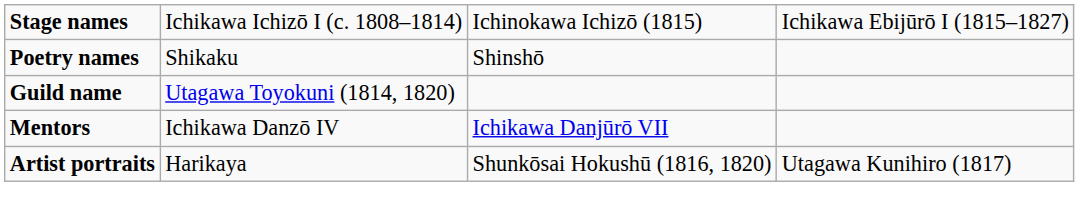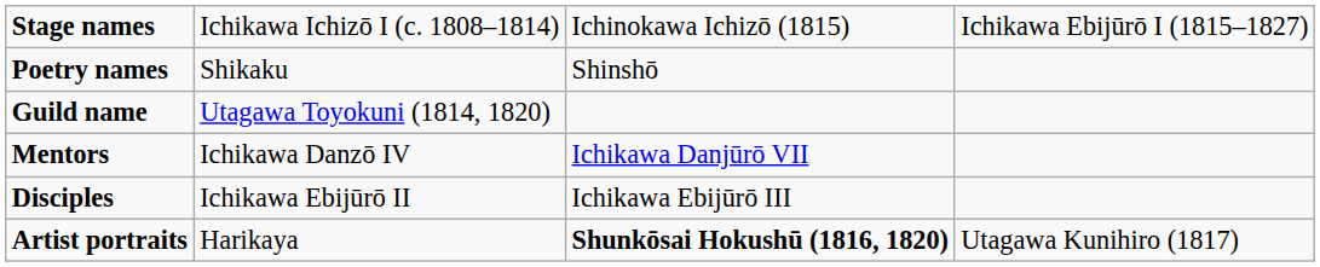 <table class="wikitable">
 <tr>
 <td><strong>Stage names</strong></td>
 <td>Ichikawa Ichizō I (c. 1808–1814)</td>
 <td>Ichinokawa Ichizō (1815)</td>
 <td>Ichikawa Ebijūrō I (1815–1827)</td>
 </tr>
 <tr>
 <td><strong>Poetry names</strong></td>
 <td>Shikaku</td>
 <td>Shinshō</td>
 <td></td>
 </tr>
 <tr>
 <td><strong>Guild name</strong></td>
 <td><a href='#'>Utagawa Toyokuni</a> (1814, 1820)</td>
 <td></td>
 <td></td>
 </tr>
 <tr>
 <td><strong>Mentors</strong></td>
 <td>Ichikawa Danzō IV</td>
 <td><a href='#'>Ichikawa Danjūrō VII</a></td>
 <td></td>
 </tr>
 <tr>
+<td><strong>Disciples</strong></td>
+<td>Ichikawa Ebijūrō II</td>
+<td>Ichikawa Ebijūrō III</td>
+<td></td>
+</tr>
+<tr>
 <td><strong>Artist portraits</strong></td>
 <td>Harikaya</td>
-<td>Shunkōsai Hokushū (1816, 1820)</td>
+<td><strong>Shunkōsai Hokushū (1816, 1820)</strong></td>
 <td>Utagawa Kunihiro (1817)</td>
 </tr>
 </table>
